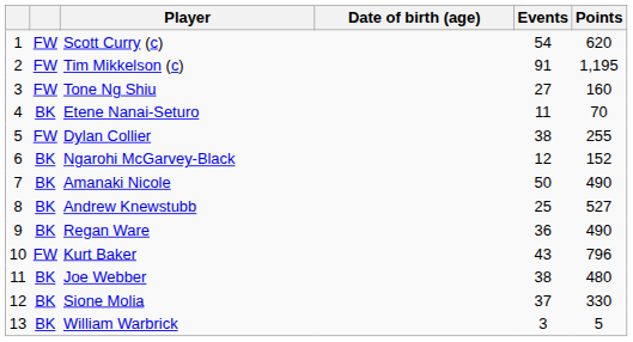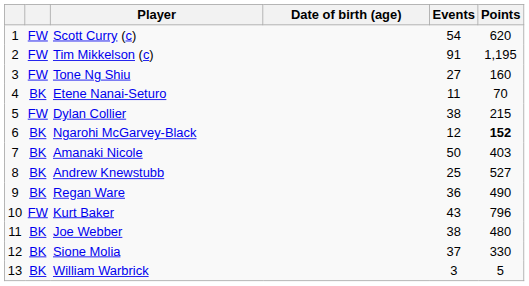 <table class="sortable wikitable plainrowheaders" style="font-size:95%; width: 98%">
 <tr>
 <th scope="col" style="width:4%"></th>
 <th scope="col" style="width:4%"></th>
 <th scope="col">Player</th>
 <th scope="col">Date of birth (age)</th>
 <th scope="col" style="width:7%">Events</th>
 <th scope="col" style="width:7%">Points</th>
 </tr>
 <tr>
 <td style="text-align:center; border:0">1</td>
 <td style="text-align:center; border:0"><a href='#'>FW</a></td>
 <td style="text-align:left; border:0"><a href='#'>Scott Curry</a> (<a href='#'>c</a>)</td>
 <td style="text-align:left; border:0"></td>
 <td style="text-align:center; border:0">54</td>
 <td style="text-align:center; border:0">620</td>
 </tr>
 <tr>
 <td style="text-align:center; border:0">2</td>
 <td style="text-align:center; border:0"><a href='#'>FW</a></td>
 <td style="text-align:left; border:0"><a href='#'>Tim Mikkelson</a> (<a href='#'>c</a>)</td>
 <td style="text-align:left; border:0"></td>
 <td style="text-align:center; border:0">91</td>
 <td style="text-align:center; border:0">1,195</td>
 </tr>
 <tr>
 <td style="text-align:center; border:0">3</td>
 <td style="text-align:center; border:0"><a href='#'>FW</a></td>
 <td style="text-align:left; border:0"><a href='#'>Tone Ng Shiu</a></td>
 <td style="text-align:left; border:0"></td>
 <td style="text-align:center; border:0">27</td>
 <td style="text-align:center; border:0">160</td>
 </tr>
 <tr>
 <td style="text-align:center; border:0">4</td>
 <td style="text-align:center; border:0"><a href='#'>BK</a></td>
 <td style="text-align:left; border:0"><a href='#'>Etene Nanai-Seturo</a></td>
 <td style="text-align:left; border:0"></td>
 <td style="text-align:center; border:0">11</td>
 <td style="text-align:center; border:0">70</td>
 </tr>
 <tr>
 <td style="text-align:center; border:0">5</td>
 <td style="text-align:center; border:0"><a href='#'>FW</a></td>
 <td style="text-align:left; border:0"><a href='#'>Dylan Collier</a></td>
 <td style="text-align:left; border:0"></td>
 <td style="text-align:center; border:0">38</td>
-<td style="text-align:center; border:0">255</td>
+<td style="text-align:center; border:0">215</td>
 </tr>
 <tr>
 <td style="text-align:center; border:0">6</td>
 <td style="text-align:center; border:0"><a href='#'>BK</a></td>
 <td style="text-align:left; border:0"><a href='#'>Ngarohi McGarvey-Black</a></td>
 <td style="text-align:left; border:0"></td>
 <td style="text-align:center; border:0">12</td>
-<td style="text-align:center; border:0">152</td>
+<td style="text-align:center; border:0"><strong>152</strong></td>
 </tr>
 <tr>
 <td style="text-align:center; border:0">7</td>
 <td style="text-align:center; border:0"><a href='#'>BK</a></td>
 <td style="text-align:left; border:0"><a href='#'>Amanaki Nicole</a></td>
 <td style="text-align:left; border:0"></td>
 <td style="text-align:center; border:0">50</td>
-<td style="text-align:center; border:0">490</td>
+<td style="text-align:center; border:0">403</td>
 </tr>
 <tr>
 <td style="text-align:center; border:0">8</td>
 <td style="text-align:center; border:0"><a href='#'>BK</a></td>
 <td style="text-align:left; border:0"><a href='#'>Andrew Knewstubb</a></td>
 <td style="text-align:left; border:0"></td>
 <td style="text-align:center; border:0">25</td>
 <td style="text-align:center; border:0">527</td>
 </tr>
 <tr>
 <td style="text-align:center; border:0">9</td>
 <td style="text-align:center; border:0"><a href='#'>BK</a></td>
 <td style="text-align:left; border:0"><a href='#'>Regan Ware</a></td>
 <td style="text-align:left; border:0"></td>
 <td style="text-align:center; border:0">36</td>
 <td style="text-align:center; border:0">490</td>
 </tr>
 <tr>
 <td style="text-align:center; border:0">10</td>
 <td style="text-align:center; border:0"><a href='#'>FW</a></td>
 <td style="text-align:left; border:0"><a href='#'>Kurt Baker</a></td>
 <td style="text-align:left; border:0"></td>
 <td style="text-align:center; border:0">43</td>
 <td style="text-align:center; border:0">796</td>
 </tr>
 <tr>
 <td style="text-align:center; border:0">11</td>
 <td style="text-align:center; border:0"><a href='#'>BK</a></td>
 <td style="text-align:left; border:0"><a href='#'>Joe Webber</a></td>
 <td style="text-align:left; border:0"></td>
 <td style="text-align:center; border:0">38</td>
 <td style="text-align:center; border:0">480</td>
 </tr>
 <tr>
 <td style="text-align:center; border:0">12</td>
 <td style="text-align:center; border:0"><a href='#'>BK</a></td>
 <td style="text-align:left; border:0"><a href='#'>Sione Molia</a></td>
 <td style="text-align:left; border:0"></td>
 <td style="text-align:center; border:0">37</td>
 <td style="text-align:center; border:0">330</td>
 </tr>
 <tr>
 <td style="text-align:center; border:0">13</td>
 <td style="text-align:center; border:0"><a href='#'>BK</a></td>
 <td style="text-align:left; border:0"><a href='#'>William Warbrick</a></td>
 <td style="text-align:left; border:0"></td>
 <td style="text-align:center; border:0">3</td>
 <td style="text-align:center; border:0">5</td>
 </tr>
 </table>
